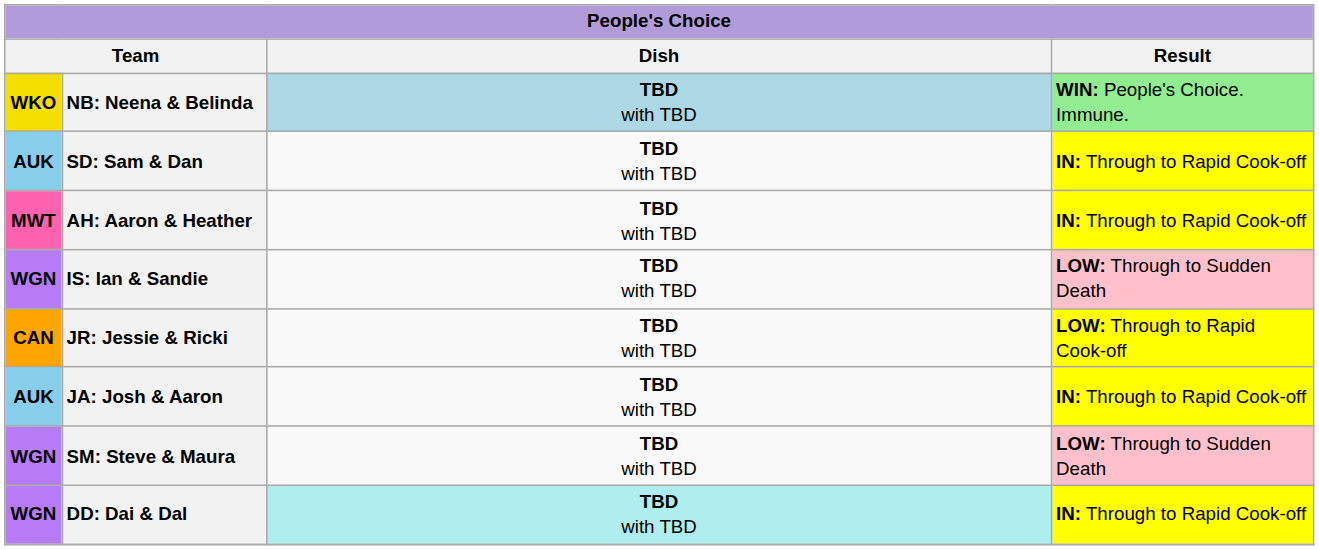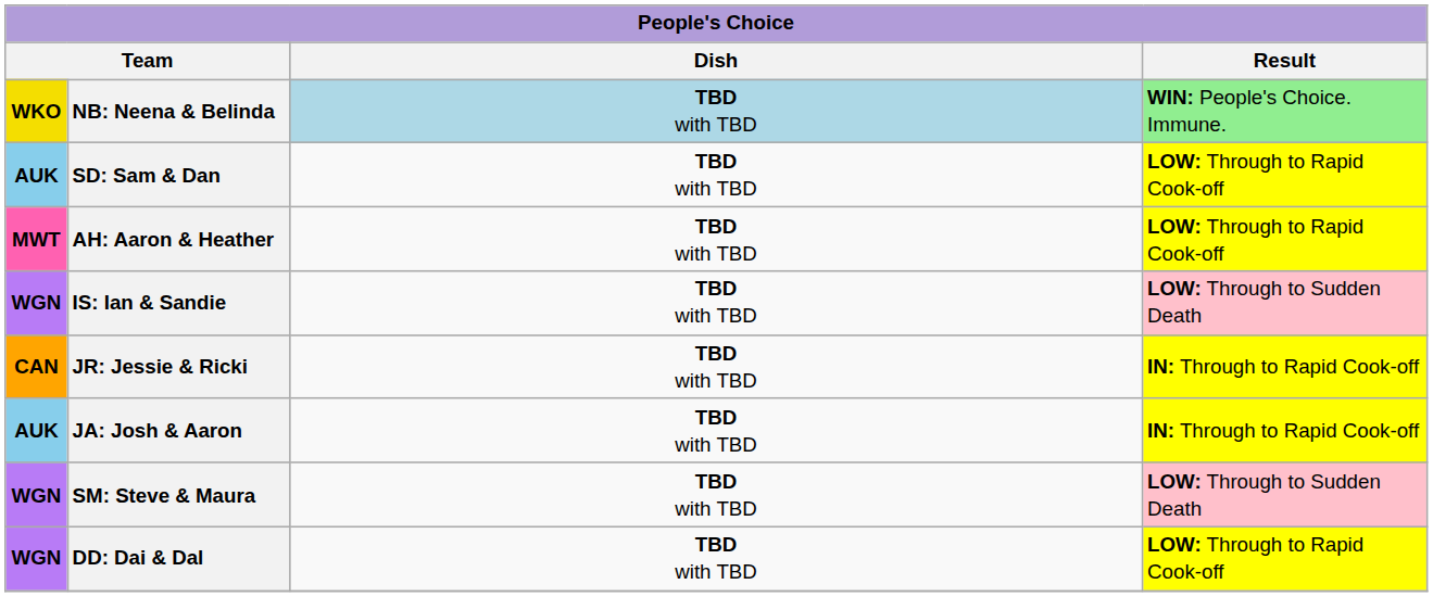 <table class="wikitable" style="text-align: center; font-size: 9pt; line-height:16px; width:95%">
 <tr>
 <th colspan="6" style="background:#b19cd9; ">People's Choice</th>
 </tr>
 <tr>
 <th colspan="2" style="width:20%;">Team</th>
 <th style="width:60%;">Dish</th>
 <th style="width:20%;">Result</th>
 </tr>
 <tr>
 <th scope="row" align="left" style="background:#F4DE00; ">WKO</th>
 <th scope="row" style="text-align:left;">NB: Neena & Belinda</th>
 <td style="background: lightblue;"><strong>TBD</strong><br>with TBD</td>
 <td scope="row" style="text-align:left;" bgcolor="lightgreen"><strong>WIN:</strong> People's Choice. Immune.</td>
 </tr>
 <tr>
 <th scope="row" align="left" style="background-color:skyblue; ">AUK</th>
 <th scope="row" style="text-align:left;">SD: Sam & Dan</th>
 <td><strong>TBD</strong><br>with TBD</td>
-<td scope="row" style="text-align:left;" bgcolor="yellow"><strong>IN:</strong> Through to Rapid Cook-off</td>
+<td scope="row" style="text-align:left;" bgcolor="yellow"><strong>LOW:</strong> Through to Rapid Cook-off</td>
 </tr>
 <tr>
 <th scope="row" align="left" style="background:#FF61B1; ">MWT</th>
 <th scope="row" style="text-align:left;">AH: Aaron & Heather</th>
 <td><strong>TBD</strong><br>with TBD</td>
-<td scope="row" style="text-align:left;" bgcolor="yellow"><strong>IN:</strong> Through to Rapid Cook-off</td>
+<td scope="row" style="text-align:left;" bgcolor="yellow"><strong>LOW:</strong> Through to Rapid Cook-off</td>
 </tr>
 <tr>
 <th scope="row" align="center" style="background:#B87BF6; ">WGN</th>
 <th scope="row" style="text-align:left;">IS: Ian & Sandie</th>
 <td><strong>TBD</strong><br>with TBD</td>
 <td scope="row" style="text-align:left;" bgcolor="pink"><strong>LOW:</strong> Through to Sudden Death</td>
 </tr>
 <tr>
 <th scope="row" align="left" style="background:orange; ">CAN</th>
 <th scope="row" style="text-align:left;">JR: Jessie & Ricki</th>
 <td><strong>TBD</strong><br>with TBD</td>
-<td scope="row" style="text-align:left;" bgcolor="yellow"><strong>LOW:</strong> Through to Rapid Cook-off</td>
+<td scope="row" style="text-align:left;" bgcolor="yellow"><strong>IN:</strong> Through to Rapid Cook-off</td>
 </tr>
 <tr>
 <th scope="row" align="left" style="background-color:skyblue; ">AUK</th>
 <th scope="row" style="text-align:left;">JA: Josh & Aaron</th>
 <td><strong>TBD</strong><br>with TBD</td>
 <td scope="row" style="text-align:left;" bgcolor="yellow"><strong>IN:</strong> Through to Rapid Cook-off</td>
 </tr>
 <tr>
 <th scope="row" align="center" style="background:#B87BF6; ">WGN</th>
 <th scope="row" style="text-align:left;">SM: Steve & Maura</th>
 <td><strong>TBD</strong><br>with TBD</td>
 <td scope="row" style="text-align:left;" bgcolor="pink"><strong>LOW:</strong> Through to Sudden Death</td>
 </tr>
 <tr>
 <th scope="row" align="center" style="background:#B87BF6; ">WGN</th>
 <th scope="row" style="text-align:left;">DD: Dai & Dal</th>
-<td style="background: paleturquoise;"><strong>TBD</strong><br>with TBD</td>
-<td scope="row" style="text-align:left;" bgcolor="yellow"><strong>IN:</strong> Through to Rapid Cook-off</td>
+<td><strong>TBD</strong><br>with TBD</td>
+<td scope="row" style="text-align:left;" bgcolor="yellow"><strong>LOW:</strong> Through to Rapid Cook-off</td>
 </tr>
 <tr>
 </tr>
 </table>
